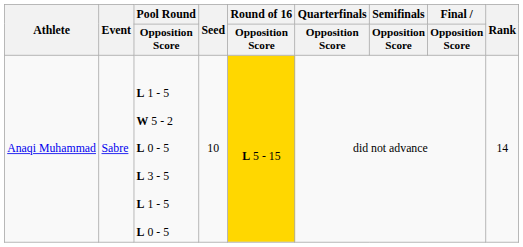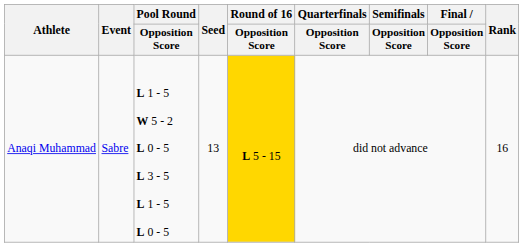 <table class=wikitable style="font-size:90%">
 <tr>
 <th rowspan="2">Athlete</th>
 <th rowspan="2">Event</th>
 <th>Pool Round</th>
 <th rowspan="2">Seed</th>
 <th>Round of 16</th>
 <th>Quarterfinals</th>
 <th>Semifinals</th>
 <th>Final / </th>
 <th rowspan=2>Rank</th>
 </tr>
 <tr style="font-size:95%">
 <th>Opposition<br>Score</th>
 <th>Opposition<br>Score</th>
 <th>Opposition<br>Score</th>
 <th>Opposition<br>Score</th>
 <th>Opposition<br>Score</th>
 </tr>
 <tr align=center>
 <td align=left><a href='#'>Anaqi Muhammad</a></td>
 <td align=left><a href='#'>Sabre</a></td>
 <td align=left><br><br><strong>L</strong> 1 - 5<br><br><strong>W</strong> 5 - 2<br><br><strong>L</strong> 0 - 5<br><br><strong>L</strong> 3 - 5<br><br><strong>L</strong> 1 - 5<br><br><strong>L</strong> 0 - 5</td>
-<td>10</td>
+<td>13</td>
 <td style="background: gold;"><br><strong>L</strong> 5 - 15</td>
 <td colspan=3>did not advance</td>
-<td>14</td>
+<td>16</td>
 </tr>
 </table>
